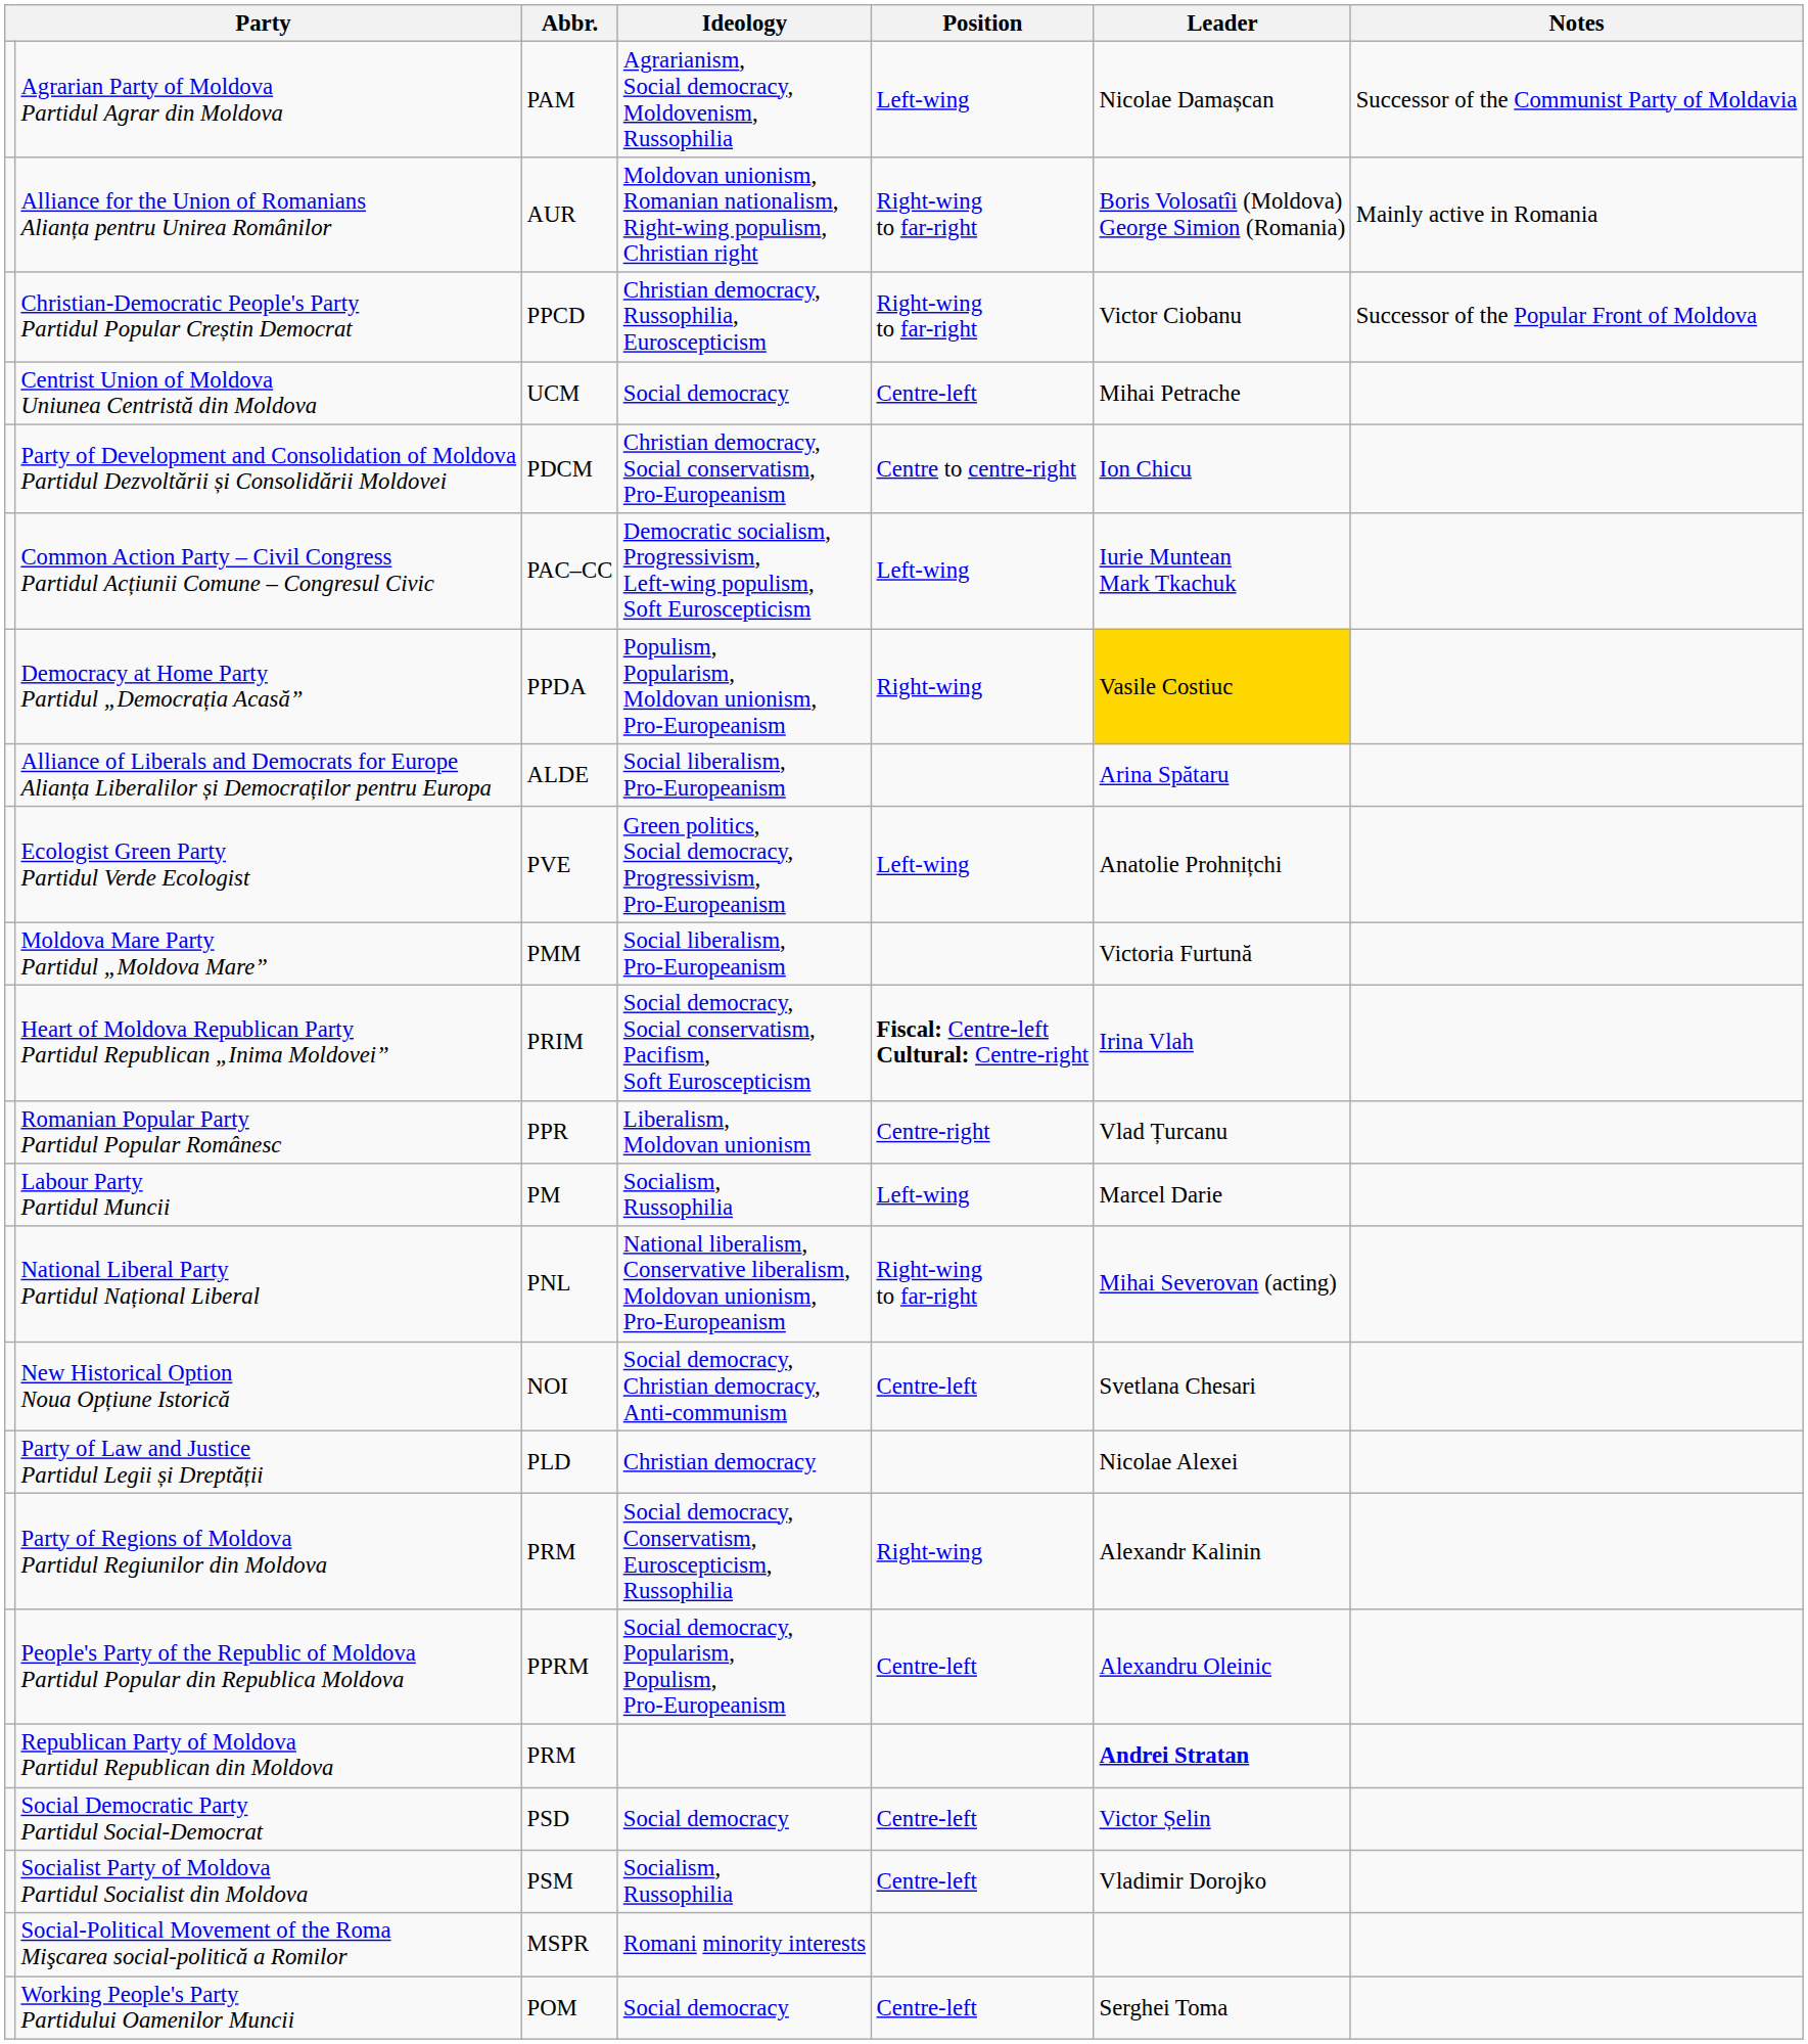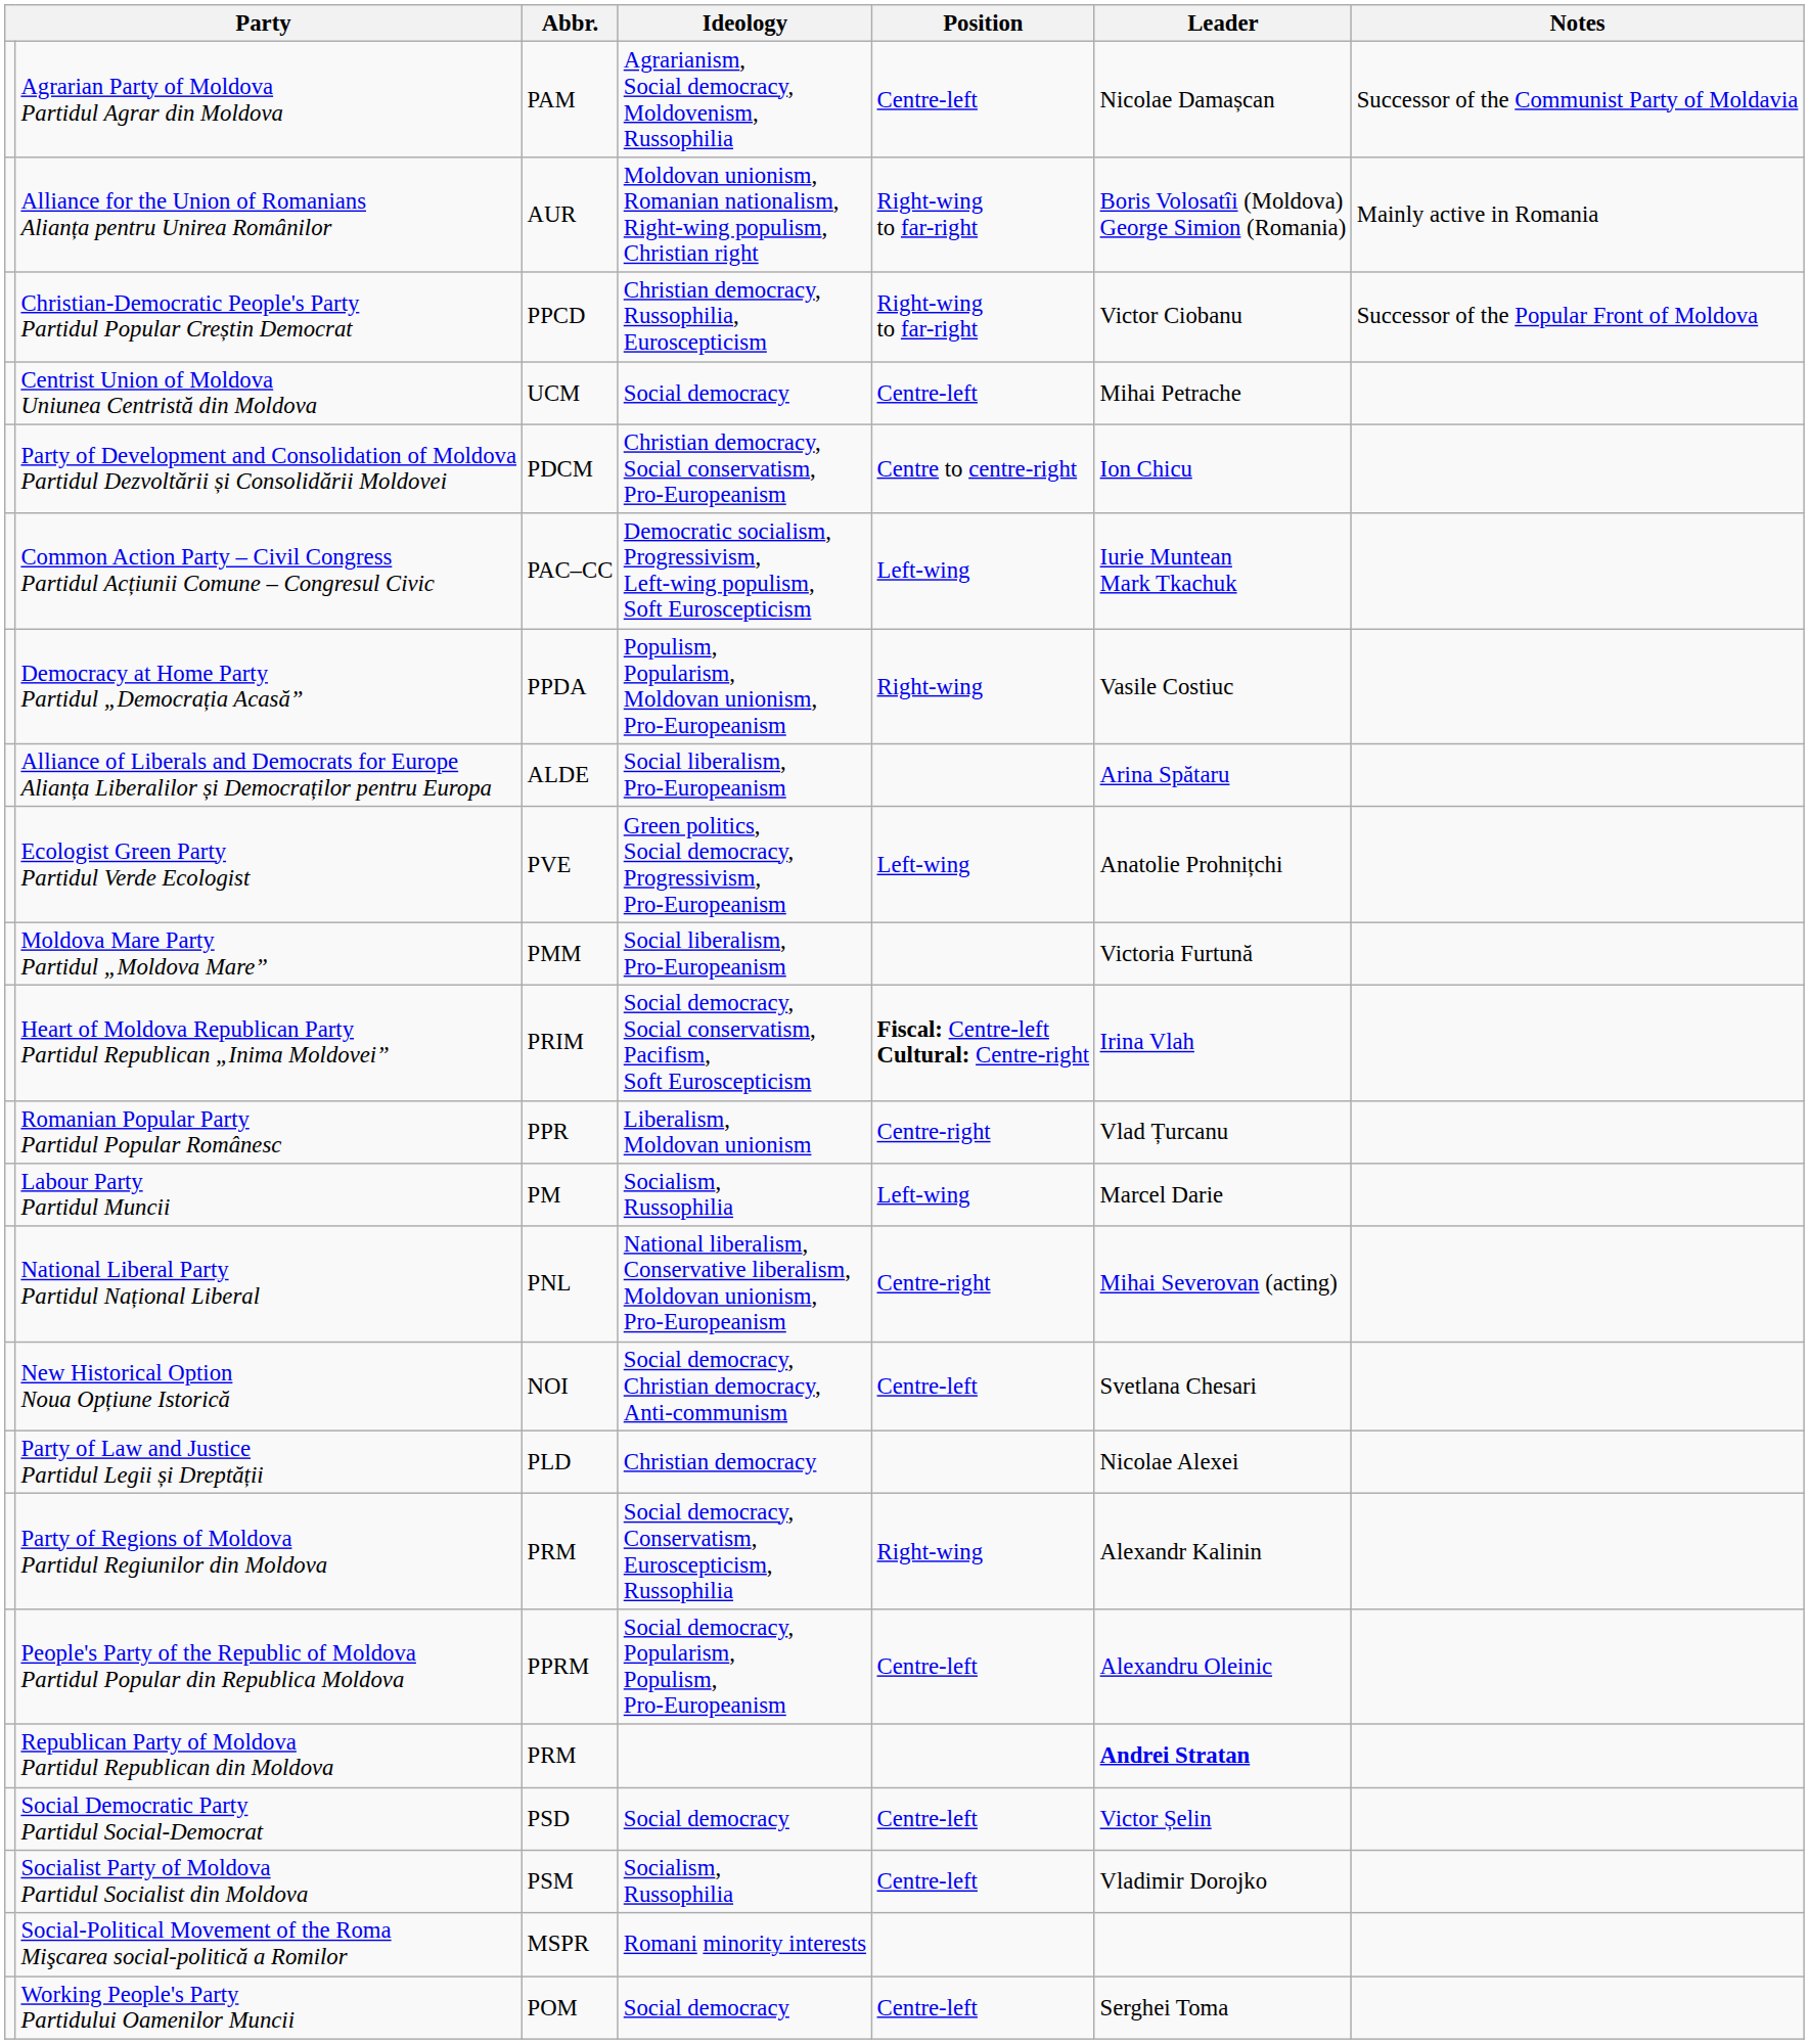 <table class="wikitable sortable">
 <tr>
 <th colspan="2">Party</th>
 <th>Abbr.</th>
 <th>Ideology</th>
 <th>Position</th>
 <th>Leader</th>
 <th>Notes</th>
 </tr>
 <tr>
 <td bgcolor=></td>
 <td><a href='#'>Agrarian Party of Moldova</a><br><em>Partidul Agrar din Moldova</em></td>
 <td>PAM</td>
 <td><a href='#'>Agrarianism</a>,<br><a href='#'>Social democracy</a>,<br><a href='#'>Moldovenism</a>,<br><a href='#'>Russophilia</a></td>
-<td><a href='#'>Left-wing</a></td>
+<td><a href='#'>Centre-left</a></td>
 <td>Nicolae Damașcan</td>
 <td>Successor of the <a href='#'>Communist Party of Moldavia</a></td>
 </tr>
 <tr>
 <td bgcolor=></td>
 <td><a href='#'>Alliance for the Union of Romanians</a><br><em>Alianța pentru Unirea Românilor</em></td>
 <td>AUR</td>
 <td><a href='#'>Moldovan unionism</a>,<br><a href='#'>Romanian nationalism</a>,<br><a href='#'>Right-wing populism</a>,<br><a href='#'>Christian right</a></td>
 <td><a href='#'>Right-wing</a><br>to <a href='#'>far-right</a></td>
 <td><a href='#'>Boris Volosatîi</a> (Moldova)<br><a href='#'>George Simion</a> (Romania)</td>
 <td>Mainly active in Romania</td>
 </tr>
 <tr>
 <td bgcolor=></td>
 <td><a href='#'>Christian-Democratic People's Party</a><br><em>Partidul Popular Creștin Democrat</em></td>
 <td>PPCD</td>
 <td><a href='#'>Christian democracy</a>,<br><a href='#'>Russophilia</a>,<br><a href='#'>Euroscepticism</a></td>
 <td><a href='#'>Right-wing</a><br>to <a href='#'>far-right</a></td>
 <td>Victor Ciobanu</td>
 <td>Successor of the <a href='#'>Popular Front of Moldova</a></td>
 </tr>
 <tr>
 <td bgcolor=></td>
 <td><a href='#'>Centrist Union of Moldova</a><br><em>Uniunea Centristă din Moldova</em></td>
 <td>UCM</td>
 <td><a href='#'>Social democracy</a></td>
 <td><a href='#'>Centre-left</a></td>
 <td>Mihai Petrache</td>
 <td></td>
 </tr>
 <tr>
 <td bgcolor=></td>
 <td><a href='#'>Party of Development and Consolidation of Moldova</a><br><em>Partidul Dezvoltării și Consolidării Moldovei</em></td>
 <td>PDCM</td>
 <td><a href='#'>Christian democracy</a>,<br><a href='#'>Social conservatism</a>,<br><a href='#'>Pro-Europeanism</a></td>
 <td><a href='#'>Centre</a> to <a href='#'>centre-right</a></td>
 <td><a href='#'>Ion Chicu</a></td>
 <td></td>
 </tr>
 <tr>
 <td bgcolor=></td>
 <td><a href='#'>Common Action Party – Civil Congress</a><br><em>Partidul Acțiunii Comune – Congresul Civic</em></td>
 <td>PAC–CC</td>
 <td><a href='#'>Democratic socialism</a>,<br><a href='#'>Progressivism</a>,<br><a href='#'>Left-wing populism</a>,<br><a href='#'>Soft Euroscepticism</a></td>
 <td><a href='#'>Left-wing</a></td>
 <td><a href='#'>Iurie Muntean</a><br><a href='#'>Mark Tkachuk</a></td>
 <td></td>
 </tr>
 <tr>
 <td bgcolor=></td>
 <td><a href='#'>Democracy at Home Party</a><br><em>Partidul „Democrația Acasă”</em></td>
 <td>PPDA</td>
 <td><a href='#'>Populism</a>,<br><a href='#'>Popularism</a>,<br><a href='#'>Moldovan unionism</a>,<br><a href='#'>Pro-Europeanism</a></td>
 <td><a href='#'>Right-wing</a></td>
-<td style="background: gold;">Vasile Costiuc</td>
+<td>Vasile Costiuc</td>
 <td></td>
 </tr>
 <tr>
 <td bgcolor=></td>
 <td><a href='#'>Alliance of Liberals and Democrats for Europe</a><br><em>Alianța Liberalilor și Democraților pentru Europa</em></td>
 <td>ALDE</td>
 <td><a href='#'>Social liberalism</a>,<br><a href='#'>Pro-Europeanism</a></td>
 <td></td>
 <td><a href='#'>Arina Spătaru</a></td>
 <td></td>
 </tr>
 <tr>
 <td bgcolor=></td>
 <td><a href='#'>Ecologist Green Party</a><br><em>Partidul Verde Ecologist</em></td>
 <td>PVE</td>
 <td><a href='#'>Green politics</a>,<br><a href='#'>Social democracy</a>,<br><a href='#'>Progressivism</a>,<br><a href='#'>Pro-Europeanism</a></td>
 <td><a href='#'>Left-wing</a></td>
 <td>Anatolie Prohnițchi</td>
 <td></td>
 </tr>
 <tr>
 <td bgcolor=></td>
 <td><a href='#'>Moldova Mare Party</a><br><em>Partidul „Moldova Mare”</em></td>
 <td>PMM</td>
 <td><a href='#'>Social liberalism</a>,<br><a href='#'>Pro-Europeanism</a></td>
 <td></td>
 <td>Victoria Furtună</td>
 <td></td>
 </tr>
 <tr>
 <td bgcolor=></td>
 <td><a href='#'>Heart of Moldova Republican Party</a><br><em>Partidul Republican „Inima Moldovei”</em></td>
 <td>PRIM</td>
 <td><a href='#'>Social democracy</a>,<br><a href='#'>Social conservatism</a>,<br><a href='#'>Pacifism</a>,<br><a href='#'>Soft Euroscepticism</a></td>
 <td><strong>Fiscal:</strong> <a href='#'>Centre-left</a><br><strong>Cultural:</strong> <a href='#'>Centre-right</a></td>
 <td><a href='#'>Irina Vlah</a></td>
 <td></td>
 </tr>
 <tr>
 <td bgcolor=></td>
 <td><a href='#'>Romanian Popular Party</a><br><em>Partidul Popular Românesc</em></td>
 <td>PPR</td>
 <td><a href='#'>Liberalism</a>,<br><a href='#'>Moldovan unionism</a></td>
 <td><a href='#'>Centre-right</a></td>
 <td>Vlad Țurcanu</td>
 <td></td>
 </tr>
 <tr>
 <td bgcolor=></td>
 <td><a href='#'>Labour Party</a><br><em>Partidul Muncii</em></td>
 <td>PM</td>
 <td><a href='#'>Socialism</a>,<br><a href='#'>Russophilia</a></td>
 <td><a href='#'>Left-wing</a></td>
 <td>Marcel Darie</td>
 <td></td>
 </tr>
 <tr>
 <td bgcolor=></td>
 <td><a href='#'>National Liberal Party</a><br><em>Partidul Național Liberal</em></td>
 <td>PNL</td>
 <td><a href='#'>National liberalism</a>,<br><a href='#'>Conservative liberalism</a>,<br><a href='#'>Moldovan unionism</a>,<br><a href='#'>Pro-Europeanism</a></td>
-<td><a href='#'>Right-wing</a><br>to <a href='#'>far-right</a></td>
+<td><a href='#'>Centre-right</a></td>
 <td><a href='#'>Mihai Severovan</a> (acting)</td>
 <td></td>
 </tr>
 <tr>
 <td bgcolor=></td>
 <td><a href='#'>New Historical Option</a><br><em>Noua Opțiune Istorică</em></td>
 <td>NOI</td>
 <td><a href='#'>Social democracy</a>,<br><a href='#'>Christian democracy</a>,<br><a href='#'>Anti-communism</a></td>
 <td><a href='#'>Centre-left</a></td>
 <td>Svetlana Chesari</td>
 <td></td>
 </tr>
 <tr>
 <td bgcolor=></td>
 <td><a href='#'>Party of Law and Justice</a><br><em>Partidul Legii și Dreptății</em></td>
 <td>PLD</td>
 <td><a href='#'>Christian democracy</a></td>
 <td></td>
 <td>Nicolae Alexei</td>
 <td></td>
 </tr>
 <tr>
 <td bgcolor=></td>
 <td><a href='#'>Party of Regions of Moldova</a><br><em>Partidul Regiunilor din Moldova</em></td>
 <td>PRM</td>
 <td><a href='#'>Social democracy</a>,<br><a href='#'>Conservatism</a>,<br><a href='#'>Euroscepticism</a>,<br><a href='#'>Russophilia</a></td>
 <td><a href='#'>Right-wing</a></td>
 <td>Alexandr Kalinin</td>
 <td></td>
 </tr>
 <tr>
 <td bgcolor=></td>
 <td><a href='#'>People's Party of the Republic of Moldova</a><br><em>Partidul Popular din Republica Moldova</em></td>
 <td>PPRM</td>
 <td><a href='#'>Social democracy</a>,<br><a href='#'>Popularism</a>,<br><a href='#'>Populism</a>,<br><a href='#'>Pro-Europeanism</a></td>
 <td><a href='#'>Centre-left</a></td>
 <td><a href='#'>Alexandru Oleinic</a></td>
 <td></td>
 </tr>
 <tr>
 <td bgcolor=></td>
 <td><a href='#'>Republican Party of Moldova</a><br><em>Partidul Republican din Moldova</em></td>
 <td>PRM</td>
 <td></td>
 <td></td>
 <td><strong><a href='#'>Andrei Stratan</a></strong></td>
 <td></td>
 </tr>
 <tr>
 <td bgcolor=></td>
 <td><a href='#'>Social Democratic Party</a><br><em>Partidul Social-Democrat</em></td>
 <td>PSD</td>
 <td><a href='#'>Social democracy</a></td>
 <td><a href='#'>Centre-left</a></td>
 <td><a href='#'>Victor Șelin</a></td>
 <td></td>
 </tr>
 <tr>
 <td bgcolor=></td>
 <td><a href='#'>Socialist Party of Moldova</a><br><em>Partidul Socialist din Moldova</em></td>
 <td>PSM</td>
 <td><a href='#'>Socialism</a>,<br><a href='#'>Russophilia</a></td>
 <td><a href='#'>Centre-left</a></td>
 <td>Vladimir Dorojko</td>
 <td></td>
 </tr>
 <tr>
 <td bgcolor=></td>
 <td><a href='#'>Social-Political Movement of the Roma</a><br><em>Mişcarea social-politică a Romilor</em></td>
 <td>MSPR</td>
 <td><a href='#'>Romani</a> <a href='#'>minority interests</a></td>
 <td></td>
 <td></td>
 <td></td>
 </tr>
 <tr>
 <td bgcolor=></td>
 <td><a href='#'>Working People's Party</a><br><em>Partidului Oamenilor Muncii</em></td>
 <td>POM</td>
 <td><a href='#'>Social democracy</a></td>
 <td><a href='#'>Centre-left</a></td>
 <td>Serghei Toma</td>
 <td></td>
 </tr>
 </table>
